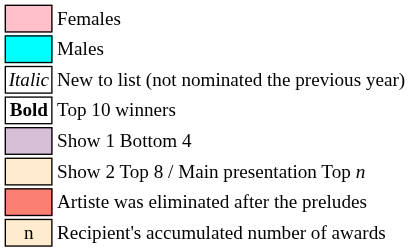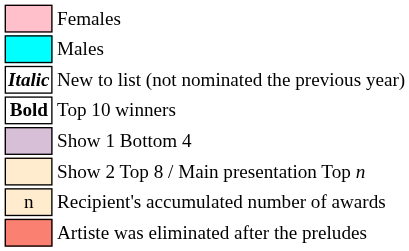 <table class="toccolours" style="font-size: 90%; white-space: nowrap">
 <tr>
 <td style="background:pink; border:1px solid black;">         </td>
 <td>Females</td>
 </tr>
 <tr>
 <td style="background:cyan; border:1px solid black;">         </td>
 <td>Males</td>
 </tr>
 <tr>
-<td style="background:white; border:1px solid black; text-align:center;"><em>Italic</em></td>
+<td style="background:white; border:1px solid black; text-align:center;"><strong><em>Italic</em></strong></td>
 <td>New to list (not nominated the previous year)</td>
 </tr>
 <tr>
 <td style="background:white; border:1px solid black; text-align:center;"><strong>Bold</strong></td>
 <td>Top 10 winners</td>
 </tr>
 <tr>
 <td style="background:Thistle; border:1px solid black;">         </td>
 <td>Show 1 Bottom 4</td>
 </tr>
 <tr>
 <td style="background:#FFEBCD; border:1px solid black;">         </td>
 <td>Show 2 Top 8 / Main presentation Top <em>n</em></td>
 </tr>
 <tr>
+<td style="background:#FFEBCD; border:1px solid black; text-align:center;">n</td>
+<td>Recipient's accumulated number of awards</td>
+</tr>
+<tr>
 <td style="background:salmon; border:1px solid black;">         </td>
 <td>Artiste was eliminated after the preludes</td>
 </tr>
 <tr>
-<td style="background:#FFEBCD; border:1px solid black; text-align:center;">n</td>
-<td>Recipient's accumulated number of awards</td>
-</tr>
-<tr>
 </tr>
 </table>
